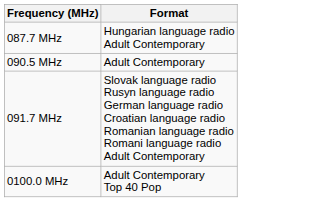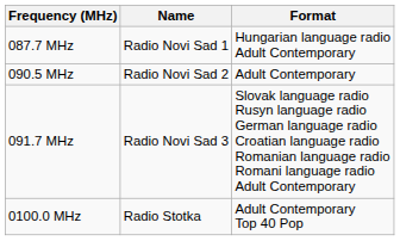 <table class="wikitable sortable">
 <tr>
 <th>Frequency (MHz)</th>
+<th>Name</th>
 <th>Format</th>
 </tr>
 <tr>
 <td><span>0</span>87.7 MHz</td>
+<td>Radio Novi Sad 1</td>
 <td>Hungarian language radio<br>Adult Contemporary</td>
 </tr>
 <tr>
 <td><span>0</span>90.5 MHz</td>
+<td>Radio Novi Sad 2</td>
 <td>Adult Contemporary</td>
 </tr>
 <tr>
 <td><span>0</span>91.7 MHz</td>
+<td>Radio Novi Sad 3</td>
 <td>Slovak language radio<br>Rusyn language radio<br>German language radio<br>Croatian language radio<br>Romanian language radio<br>Romani language radio<br>Adult Contemporary</td>
 </tr>
 <tr>
 <td><span>0</span>100.0 MHz</td>
+<td>Radio Stotka</td>
 <td>Adult Contemporary<br>Top 40 Pop</td>
 </tr>
 </table>
